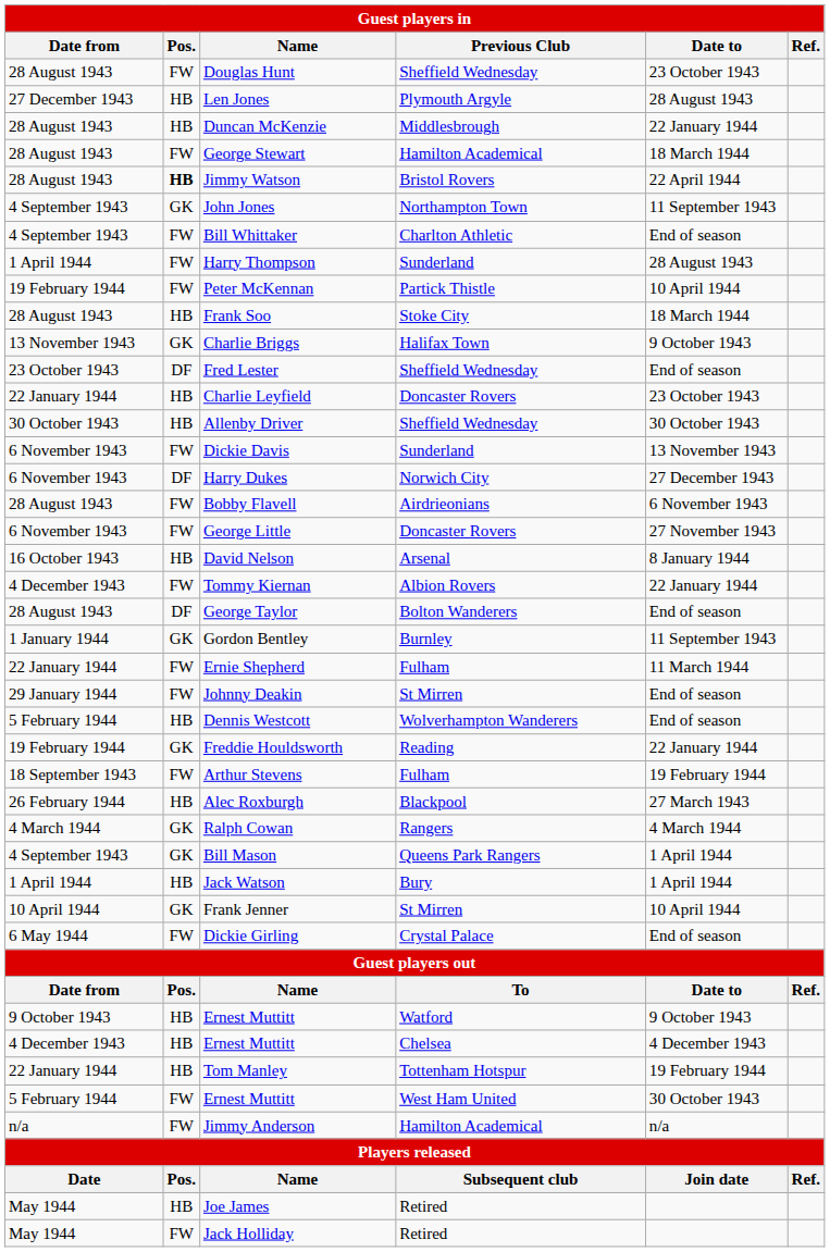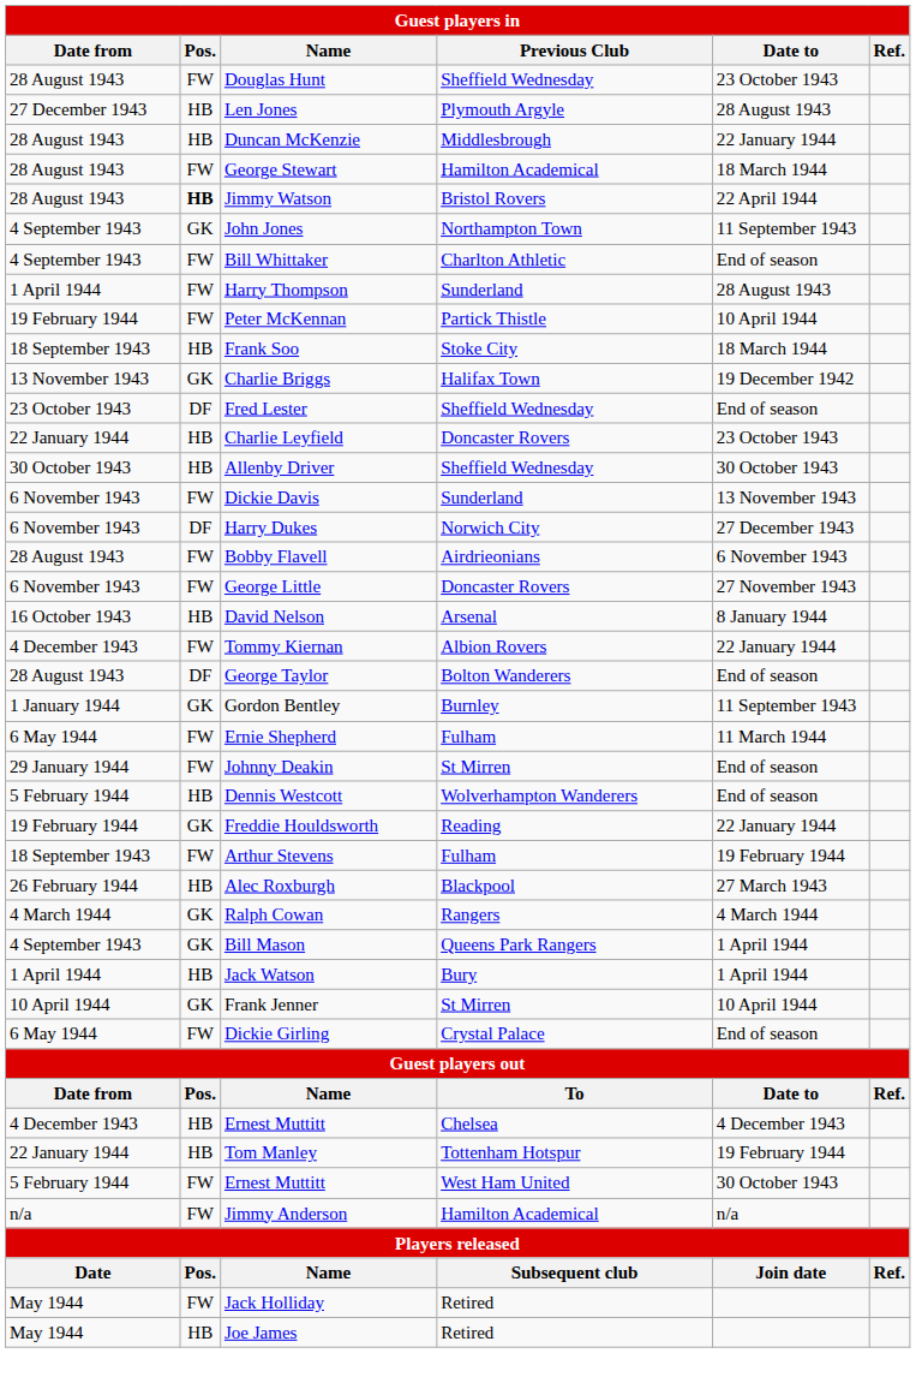 <table style="font-size:95%;" class="wikitable">
 <tr>
 <th style="background:#d00; color:white; text-align:center;" colspan="6">Guest players in</th>
 </tr>
 <tr>
 <th style="width:140px;">Date from</th>
 <th style="width:25px;">Pos.</th>
 <th style="width:175px;">Name</th>
 <th style="width:225px;">Previous Club</th>
 <th style="width:125px;">Date to</th>
 <th style="width:25px;">Ref.</th>
 </tr>
 <tr>
 <td>28 August 1943</td>
 <td style="text-align:center;">FW</td>
 <td> <a href='#'>Douglas Hunt</a></td>
 <td> <a href='#'>Sheffield Wednesday</a></td>
 <td>23 October 1943</td>
 <td></td>
 </tr>
 <tr>
 <td>27 December 1943</td>
 <td style="text-align:center;">HB</td>
 <td> <a href='#'>Len Jones</a></td>
 <td> <a href='#'>Plymouth Argyle</a></td>
 <td>28 August 1943</td>
 <td></td>
 </tr>
 <tr>
 <td>28 August 1943</td>
 <td style="text-align:center;">HB</td>
 <td> <a href='#'>Duncan McKenzie</a></td>
 <td> <a href='#'>Middlesbrough</a></td>
 <td>22 January 1944</td>
 <td></td>
 </tr>
 <tr>
 <td>28 August 1943</td>
 <td style="text-align:center;">FW</td>
 <td> <a href='#'>George Stewart</a></td>
 <td> <a href='#'>Hamilton Academical</a></td>
 <td>18 March 1944</td>
 <td></td>
 </tr>
 <tr>
 <td>28 August 1943</td>
 <td style="text-align:center;"><strong>HB</strong></td>
 <td> <a href='#'>Jimmy Watson</a></td>
 <td> <a href='#'>Bristol Rovers</a></td>
 <td>22 April 1944</td>
 <td></td>
 </tr>
 <tr>
 <td>4 September 1943</td>
 <td style="text-align:center;">GK</td>
 <td> <a href='#'>John Jones</a></td>
 <td> <a href='#'>Northampton Town</a></td>
 <td>11 September 1943</td>
 <td></td>
 </tr>
 <tr>
 <td>4 September 1943</td>
 <td style="text-align:center;">FW</td>
 <td> <a href='#'>Bill Whittaker</a></td>
 <td> <a href='#'>Charlton Athletic</a></td>
 <td>End of season</td>
 <td></td>
 </tr>
 <tr>
 <td>1 April 1944</td>
 <td style="text-align:center;">FW</td>
 <td> <a href='#'>Harry Thompson</a></td>
 <td> <a href='#'>Sunderland</a></td>
 <td>28 August 1943</td>
 <td></td>
 </tr>
 <tr>
 <td>19 February 1944</td>
 <td style="text-align:center;">FW</td>
 <td> <a href='#'>Peter McKennan</a></td>
 <td> <a href='#'>Partick Thistle</a></td>
 <td>10 April 1944</td>
 <td></td>
 </tr>
 <tr>
-<td>28 August 1943</td>
+<td>18 September 1943</td>
 <td style="text-align:center;">HB</td>
 <td> <a href='#'>Frank Soo</a></td>
 <td> <a href='#'>Stoke City</a></td>
 <td>18 March 1944</td>
 <td></td>
 </tr>
 <tr>
 <td>13 November 1943</td>
 <td style="text-align:center;">GK</td>
 <td> <a href='#'>Charlie Briggs</a></td>
 <td> <a href='#'>Halifax Town</a></td>
-<td>9 October 1943</td>
+<td>19 December 1942</td>
 <td></td>
 </tr>
 <tr>
 <td>23 October 1943</td>
 <td style="text-align:center;">DF</td>
 <td> <a href='#'>Fred Lester</a></td>
 <td> <a href='#'>Sheffield Wednesday</a></td>
 <td>End of season</td>
 <td></td>
 </tr>
 <tr>
 <td>22 January 1944</td>
 <td style="text-align:center;">HB</td>
 <td> <a href='#'>Charlie Leyfield</a></td>
 <td> <a href='#'>Doncaster Rovers</a></td>
 <td>23 October 1943</td>
 <td></td>
 </tr>
 <tr>
 <td>30 October 1943</td>
 <td style="text-align:center;">HB</td>
 <td> <a href='#'>Allenby Driver</a></td>
 <td> <a href='#'>Sheffield Wednesday</a></td>
 <td>30 October 1943</td>
 <td></td>
 </tr>
 <tr>
 <td>6 November 1943</td>
 <td style="text-align:center;">FW</td>
 <td> <a href='#'>Dickie Davis</a></td>
 <td> <a href='#'>Sunderland</a></td>
 <td>13 November 1943</td>
 <td></td>
 </tr>
 <tr>
 <td>6 November 1943</td>
 <td style="text-align:center;">DF</td>
 <td> <a href='#'>Harry Dukes</a></td>
 <td> <a href='#'>Norwich City</a></td>
 <td>27 December 1943</td>
 <td></td>
 </tr>
 <tr>
 <td>28 August 1943</td>
 <td style="text-align:center;">FW</td>
 <td> <a href='#'>Bobby Flavell</a></td>
 <td> <a href='#'>Airdrieonians</a></td>
 <td>6 November 1943</td>
 <td></td>
 </tr>
 <tr>
 <td>6 November 1943</td>
 <td style="text-align:center;">FW</td>
 <td> <a href='#'>George Little</a></td>
 <td> <a href='#'>Doncaster Rovers</a></td>
 <td>27 November 1943</td>
 <td></td>
 </tr>
 <tr>
 <td>16 October 1943</td>
 <td style="text-align:center;">HB</td>
 <td> <a href='#'>David Nelson</a></td>
 <td> <a href='#'>Arsenal</a></td>
 <td>8 January 1944</td>
 <td></td>
 </tr>
 <tr>
 <td>4 December 1943</td>
 <td style="text-align:center;">FW</td>
 <td> <a href='#'>Tommy Kiernan</a></td>
 <td> <a href='#'>Albion Rovers</a></td>
 <td>22 January 1944</td>
 <td></td>
 </tr>
 <tr>
 <td>28 August 1943</td>
 <td style="text-align:center;">DF</td>
 <td> <a href='#'>George Taylor</a></td>
 <td> <a href='#'>Bolton Wanderers</a></td>
 <td>End of season</td>
 <td></td>
 </tr>
 <tr>
 <td>1 January 1944</td>
 <td style="text-align:center;">GK</td>
 <td> Gordon Bentley</td>
 <td> <a href='#'>Burnley</a></td>
 <td>11 September 1943</td>
 <td></td>
 </tr>
 <tr>
-<td>22 January 1944</td>
+<td>6 May 1944</td>
 <td style="text-align:center;">FW</td>
 <td> <a href='#'>Ernie Shepherd</a></td>
 <td> <a href='#'>Fulham</a></td>
 <td>11 March 1944</td>
 <td></td>
 </tr>
 <tr>
 <td>29 January 1944</td>
 <td style="text-align:center;">FW</td>
 <td> <a href='#'>Johnny Deakin</a></td>
 <td> <a href='#'>St Mirren</a></td>
 <td>End of season</td>
 <td></td>
 </tr>
 <tr>
 <td>5 February 1944</td>
 <td style="text-align:center;">HB</td>
 <td> <a href='#'>Dennis Westcott</a></td>
 <td> <a href='#'>Wolverhampton Wanderers</a></td>
 <td>End of season</td>
 <td></td>
 </tr>
 <tr>
 <td>19 February 1944</td>
 <td style="text-align:center;">GK</td>
 <td> <a href='#'>Freddie Houldsworth</a></td>
 <td> <a href='#'>Reading</a></td>
 <td>22 January 1944</td>
 <td></td>
 </tr>
 <tr>
 <td>18 September 1943</td>
 <td style="text-align:center;">FW</td>
 <td> <a href='#'>Arthur Stevens</a></td>
 <td> <a href='#'>Fulham</a></td>
 <td>19 February 1944</td>
 <td></td>
 </tr>
 <tr>
 <td>26 February 1944</td>
 <td style="text-align:center;">HB</td>
 <td> <a href='#'>Alec Roxburgh</a></td>
 <td> <a href='#'>Blackpool</a></td>
 <td>27 March 1943</td>
 <td></td>
 </tr>
 <tr>
 <td>4 March 1944</td>
 <td style="text-align:center;">GK</td>
 <td> <a href='#'>Ralph Cowan</a></td>
 <td> <a href='#'>Rangers</a></td>
 <td>4 March 1944</td>
 <td></td>
 </tr>
 <tr>
 <td>4 September 1943</td>
 <td style="text-align:center;">GK</td>
 <td> <a href='#'>Bill Mason</a></td>
 <td> <a href='#'>Queens Park Rangers</a></td>
 <td>1 April 1944</td>
 <td></td>
 </tr>
 <tr>
 <td>1 April 1944</td>
 <td style="text-align:center;">HB</td>
 <td> <a href='#'>Jack Watson</a></td>
 <td> <a href='#'>Bury</a></td>
 <td>1 April 1944</td>
 <td></td>
 </tr>
 <tr>
 <td>10 April 1944</td>
 <td style="text-align:center;">GK</td>
 <td> Frank Jenner</td>
 <td> <a href='#'>St Mirren</a></td>
 <td>10 April 1944</td>
 <td></td>
 </tr>
 <tr>
 <td>6 May 1944</td>
 <td style="text-align:center;">FW</td>
 <td> <a href='#'>Dickie Girling</a></td>
 <td> <a href='#'>Crystal Palace</a></td>
 <td>End of season</td>
 <td></td>
 </tr>
 <tr>
 <th style="background:#d00; color:white; text-align:center;" colspan="6">Guest players out</th>
 </tr>
 <tr>
 <th>Date from</th>
 <th>Pos.</th>
 <th>Name</th>
 <th>To</th>
 <th>Date to</th>
 <th>Ref.</th>
 </tr>
 <tr>
-<td>9 October 1943</td>
-<td style="text-align:center;">HB</td>
-<td> <a href='#'>Ernest Muttitt</a></td>
-<td> <a href='#'>Watford</a></td>
-<td>9 October 1943</td>
-<td></td>
-</tr>
-<tr>
 <td>4 December 1943</td>
 <td style="text-align:center;">HB</td>
 <td> <a href='#'>Ernest Muttitt</a></td>
 <td> <a href='#'>Chelsea</a></td>
 <td>4 December 1943</td>
 <td></td>
 </tr>
 <tr>
 <td>22 January 1944</td>
 <td style="text-align:center;">HB</td>
 <td> <a href='#'>Tom Manley</a></td>
 <td> <a href='#'>Tottenham Hotspur</a></td>
 <td>19 February 1944</td>
 <td></td>
 </tr>
 <tr>
 <td>5 February 1944</td>
 <td style="text-align:center;">FW</td>
 <td> <a href='#'>Ernest Muttitt</a></td>
 <td> <a href='#'>West Ham United</a></td>
 <td>30 October 1943</td>
 <td></td>
 </tr>
 <tr>
 <td>n/a</td>
 <td style="text-align:center;">FW</td>
 <td> <a href='#'>Jimmy Anderson</a></td>
 <td> <a href='#'>Hamilton Academical</a></td>
 <td>n/a</td>
 <td></td>
 </tr>
 <tr>
 <th style="background:#d00; color:white; text-align:center;" colspan="6">Players released</th>
 </tr>
 <tr>
 <th>Date</th>
 <th>Pos.</th>
 <th>Name</th>
 <th>Subsequent club</th>
 <th>Join date</th>
 <th>Ref.</th>
 </tr>
 <tr>
 <td>May 1944</td>
+<td style="text-align:center;">FW</td>
+<td> <a href='#'>Jack Holliday</a></td>
+<td>Retired</td>
+<td></td>
+<td></td>
+</tr>
+<tr>
+<td>May 1944</td>
 <td style="text-align:center;">HB</td>
 <td> <a href='#'>Joe James</a></td>
 <td>Retired</td>
 <td></td>
 <td></td>
 </tr>
-<tr>
-<td>May 1944</td>
-<td style="text-align:center;">FW</td>
-<td> <a href='#'>Jack Holliday</a></td>
-<td>Retired</td>
-<td></td>
-<td></td>
-</tr>
 </table>
